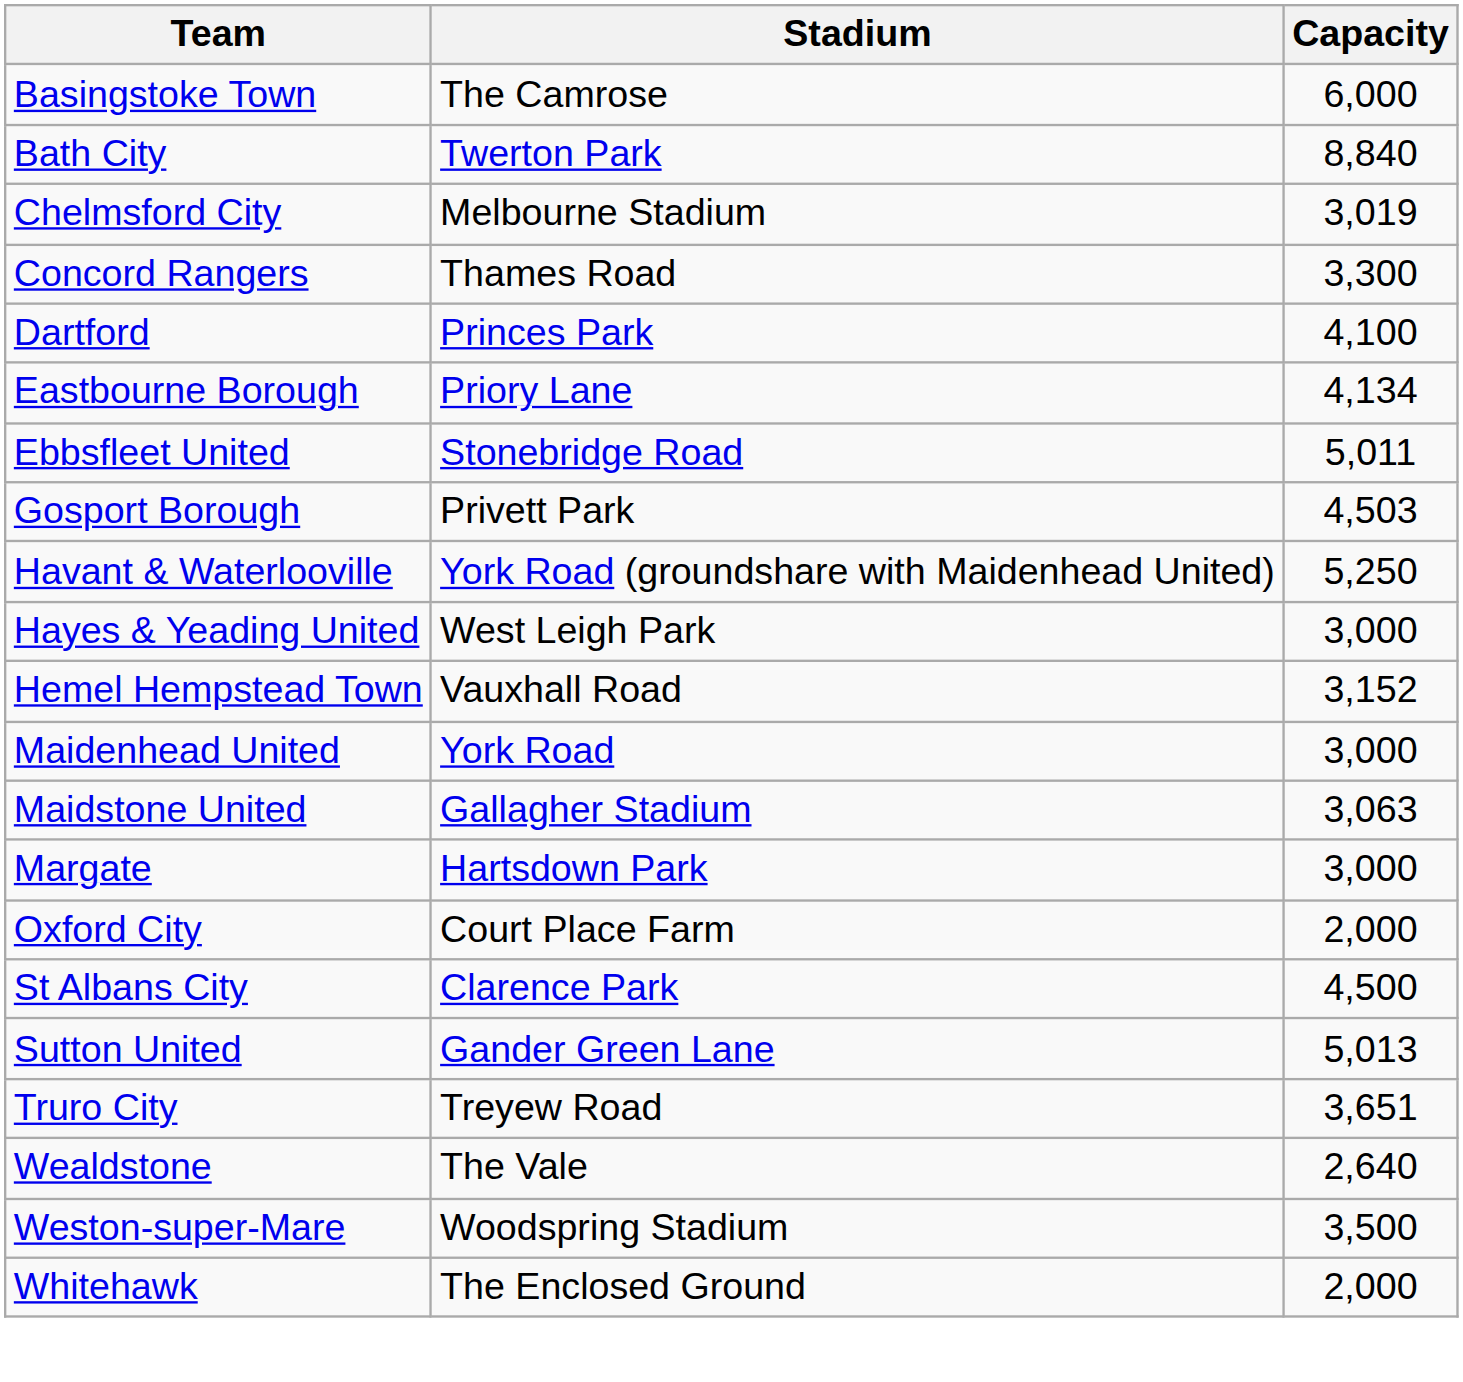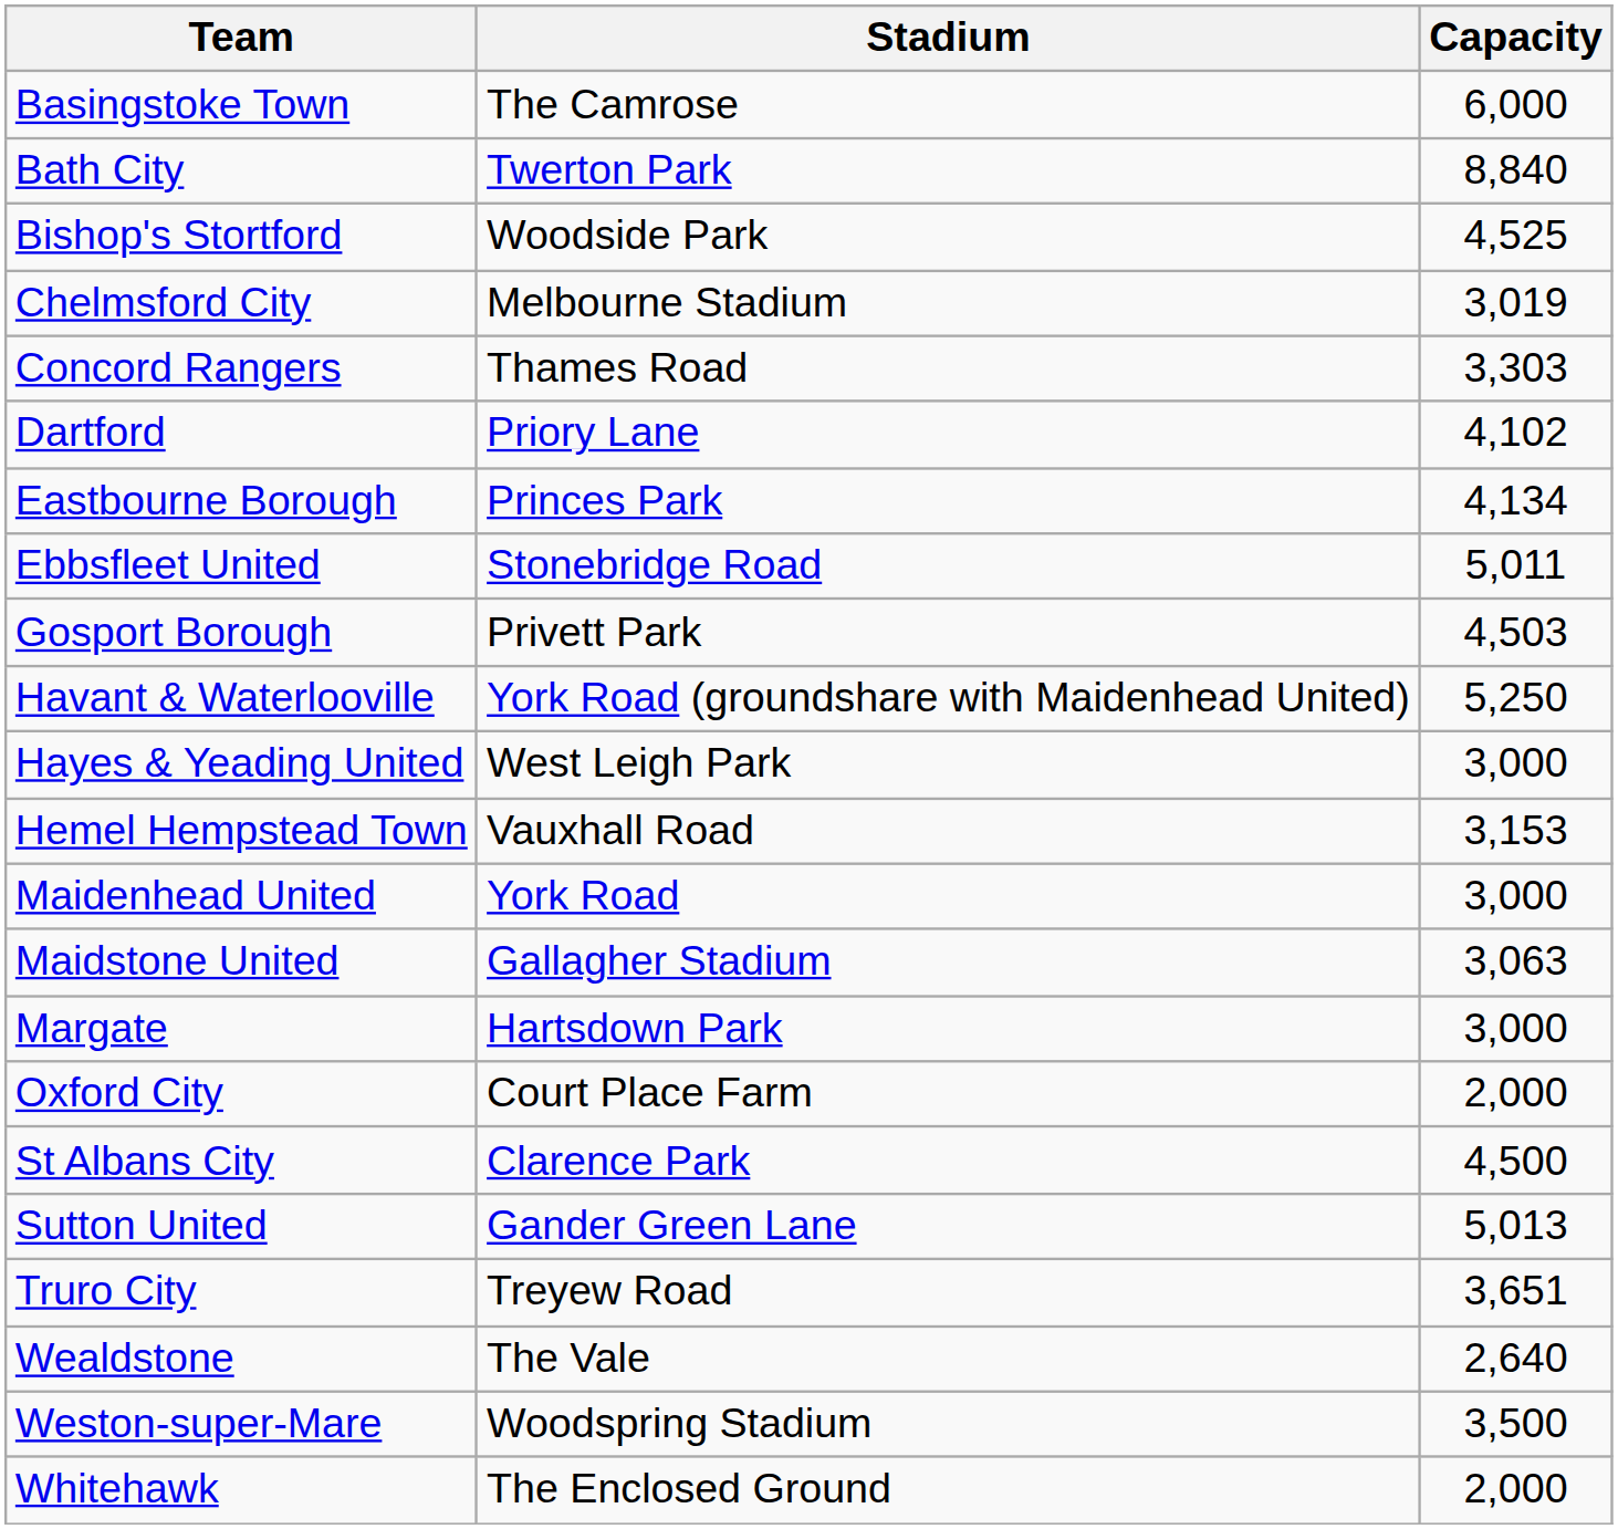 <table class="wikitable sortable">
 <tr>
 <th>Team</th>
 <th>Stadium</th>
 <th>Capacity</th>
 </tr>
 <tr>
 <td><a href='#'>Basingstoke Town</a></td>
 <td>The Camrose</td>
 <td align="center">6,000</td>
 </tr>
 <tr>
 <td><a href='#'>Bath City</a></td>
 <td><a href='#'>Twerton Park</a></td>
 <td align="center">8,840</td>
 </tr>
 <tr>
+<td><a href='#'>Bishop's Stortford</a></td>
+<td>Woodside Park</td>
+<td align="center">4,525</td>
+</tr>
+<tr>
 <td><a href='#'>Chelmsford City</a></td>
 <td>Melbourne Stadium</td>
 <td align="center">3,019</td>
 </tr>
 <tr>
 <td><a href='#'>Concord Rangers</a></td>
 <td>Thames Road</td>
-<td align="center">3,300</td>
+<td align="center">3,303</td>
 </tr>
 <tr>
 <td><a href='#'>Dartford</a></td>
-<td><a href='#'>Princes Park</a></td>
-<td align="center">4,100</td>
+<td><a href='#'>Priory Lane</a></td>
+<td align="center">4,102</td>
 </tr>
 <tr>
 <td><a href='#'>Eastbourne Borough</a></td>
-<td><a href='#'>Priory Lane</a></td>
+<td><a href='#'>Princes Park</a></td>
 <td align="center">4,134</td>
 </tr>
 <tr>
 <td><a href='#'>Ebbsfleet United</a></td>
 <td><a href='#'>Stonebridge Road</a></td>
 <td align="center">5,011</td>
 </tr>
 <tr>
 <td><a href='#'>Gosport Borough</a></td>
 <td>Privett Park</td>
 <td align="center">4,503</td>
 </tr>
 <tr>
 <td><a href='#'>Havant & Waterlooville</a></td>
 <td><a href='#'>York Road</a> (groundshare with Maidenhead United)</td>
 <td align="center">5,250</td>
 </tr>
 <tr>
 <td><a href='#'>Hayes & Yeading United</a></td>
 <td>West Leigh Park</td>
 <td align="center">3,000</td>
 </tr>
 <tr>
 <td><a href='#'>Hemel Hempstead Town</a></td>
 <td>Vauxhall Road</td>
-<td align="center">3,152</td>
+<td align="center">3,153</td>
 </tr>
 <tr>
 <td><a href='#'>Maidenhead United</a></td>
 <td><a href='#'>York Road</a></td>
 <td align="center">3,000</td>
 </tr>
 <tr>
 <td><a href='#'>Maidstone United</a></td>
 <td><a href='#'>Gallagher Stadium</a></td>
 <td align="center">3,063</td>
 </tr>
 <tr>
 <td><a href='#'>Margate</a></td>
 <td><a href='#'>Hartsdown Park</a></td>
 <td align="center">3,000</td>
 </tr>
 <tr>
 <td><a href='#'>Oxford City</a></td>
 <td>Court Place Farm</td>
 <td align="center">2,000</td>
 </tr>
 <tr>
 <td><a href='#'>St Albans City</a></td>
 <td><a href='#'>Clarence Park</a></td>
 <td align="center">4,500</td>
 </tr>
 <tr>
 <td><a href='#'>Sutton United</a></td>
 <td><a href='#'>Gander Green Lane</a></td>
 <td align="center">5,013</td>
 </tr>
 <tr>
 <td><a href='#'>Truro City</a></td>
 <td>Treyew Road</td>
 <td align="center">3,651</td>
 </tr>
 <tr>
 <td><a href='#'>Wealdstone</a></td>
 <td>The Vale</td>
 <td align="center">2,640</td>
 </tr>
 <tr>
 <td><a href='#'>Weston-super-Mare</a></td>
 <td>Woodspring Stadium</td>
 <td align="center">3,500</td>
 </tr>
 <tr>
 <td><a href='#'>Whitehawk</a></td>
 <td>The Enclosed Ground</td>
 <td align="center">2,000</td>
 </tr>
 </table>
